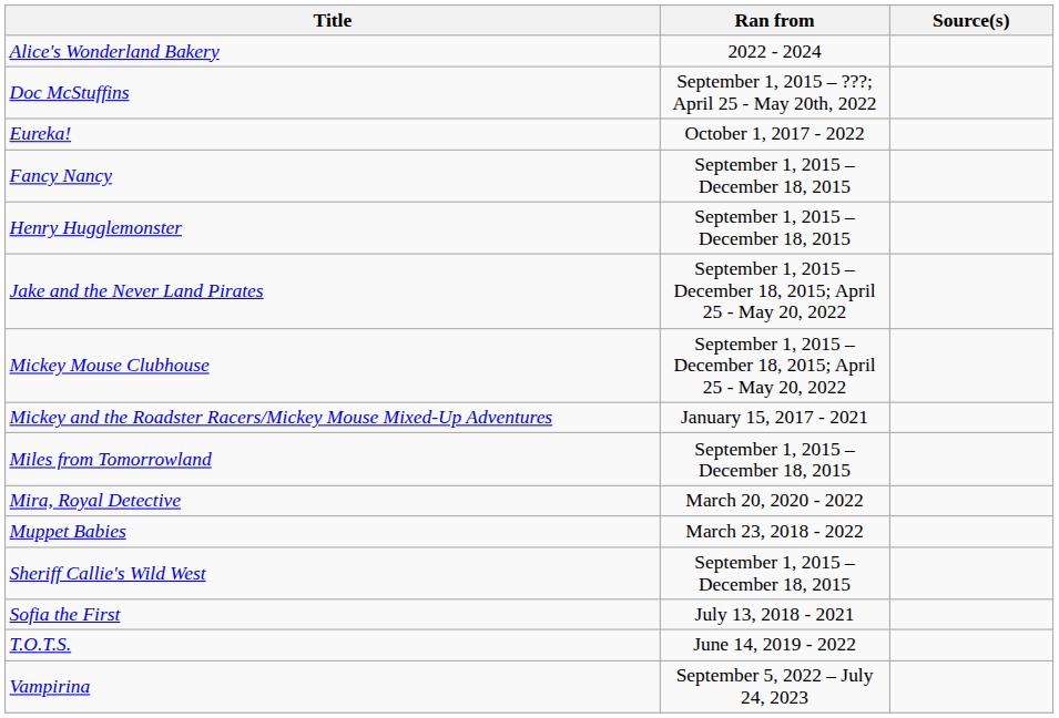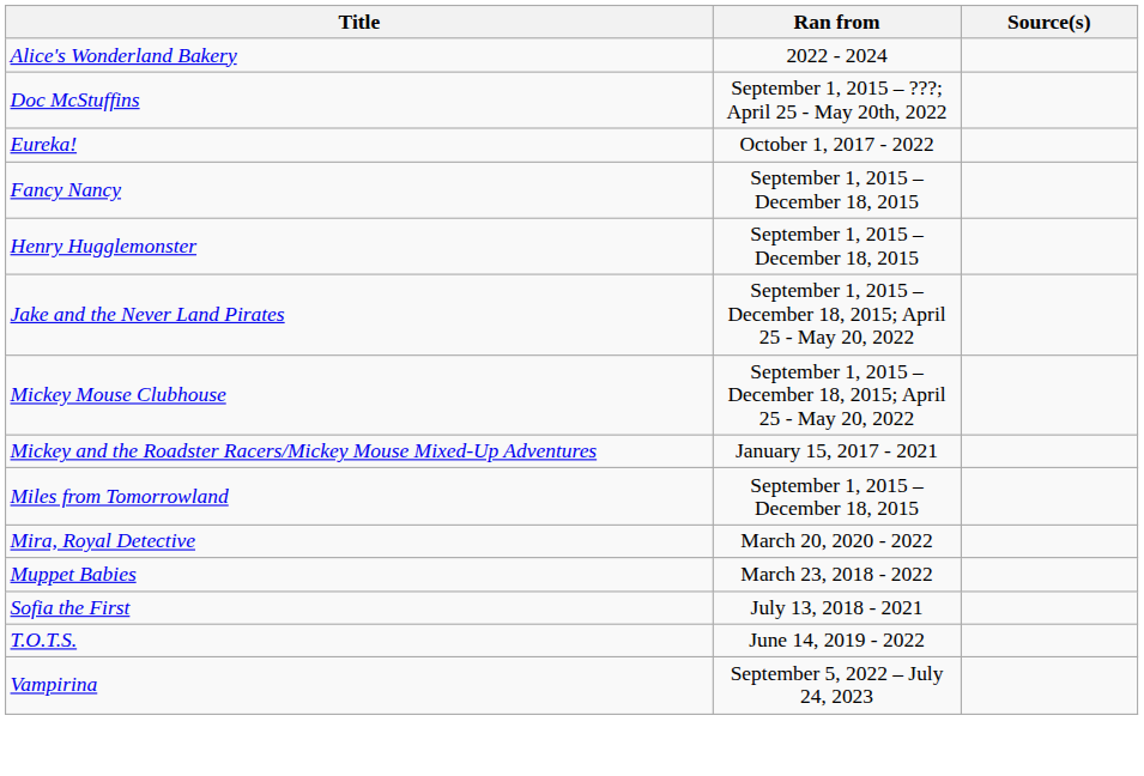 <table class="wikitable plainrowheaders sortable" style="text-align:center;">
 <tr>
 <th scope="col" style="width:40%;">Title</th>
 <th scope="col" style="width:14%;">Ran from</th>
 <th scope="col" style="width:10%;">Source(s)</th>
 </tr>
 <tr>
 <td scope="row" style="text-align:left;"><em><a href='#'>Alice's Wonderland Bakery</a></em></td>
 <td>2022 - 2024</td>
 <td></td>
 </tr>
 <tr>
 <td scope="row" style="text-align:left;"><em><a href='#'>Doc McStuffins</a></em></td>
 <td>September 1, 2015 – ???; April 25 - May 20th, 2022</td>
 <td></td>
 </tr>
 <tr>
 <td scope="row" style="text-align:left;"><em><a href='#'>Eureka!</a></em></td>
 <td>October 1, 2017 - 2022</td>
 <td></td>
 </tr>
 <tr>
 <td scope="row" style="text-align:left;"><em><a href='#'>Fancy Nancy</a></em></td>
 <td>September 1, 2015 – December 18, 2015</td>
 <td></td>
 </tr>
 <tr>
 <td scope="row" style="text-align:left;"><em><a href='#'>Henry Hugglemonster</a></em></td>
 <td>September 1, 2015 – December 18, 2015</td>
 <td></td>
 </tr>
 <tr>
 <td scope="row" style="text-align:left;"><em><a href='#'>Jake and the Never Land Pirates</a></em></td>
 <td>September 1, 2015 – December 18, 2015; April 25 - May 20, 2022</td>
 <td></td>
 </tr>
 <tr>
 <td scope="row" style="text-align:left;"><em><a href='#'>Mickey Mouse Clubhouse</a></em></td>
 <td>September 1, 2015 – December 18, 2015; April 25 - May 20, 2022</td>
 <td></td>
 </tr>
 <tr>
 <td scope="row" style="text-align:left;"><em><a href='#'>Mickey and the Roadster Racers/Mickey Mouse Mixed-Up Adventures</a></em></td>
 <td>January 15, 2017 - 2021</td>
 <td></td>
 </tr>
 <tr>
 <td scope="row" style="text-align:left;"><em><a href='#'>Miles from Tomorrowland</a></em></td>
 <td>September 1, 2015 – December 18, 2015</td>
 <td></td>
 </tr>
 <tr>
 <td scope="row" style="text-align:left;"><em><a href='#'>Mira, Royal Detective</a></em></td>
 <td>March 20, 2020 - 2022</td>
 <td></td>
 </tr>
 <tr>
 <td scope="row" style="text-align:left;"><em><a href='#'>Muppet Babies</a></em></td>
 <td>March 23, 2018 - 2022</td>
 <td></td>
 </tr>
 <tr>
-<td scope="row" style="text-align:left;"><em><a href='#'>Sheriff Callie's Wild West</a></em></td>
-<td>September 1, 2015 – December 18, 2015</td>
-<td></td>
-</tr>
-<tr>
 <td scope="row" style="text-align:left;"><em><a href='#'>Sofia the First</a></em></td>
 <td>July 13, 2018 - 2021</td>
 <td></td>
 </tr>
 <tr>
 <td scope="row" style="text-align:left;"><em><a href='#'>T.O.T.S.</a></em></td>
 <td>June 14, 2019 - 2022</td>
 <td></td>
 </tr>
 <tr>
 <td scope="row" style="text-align:left;"><em><a href='#'>Vampirina</a></em></td>
 <td>September 5, 2022 – July 24, 2023</td>
 <td></td>
 </tr>
 </table>
